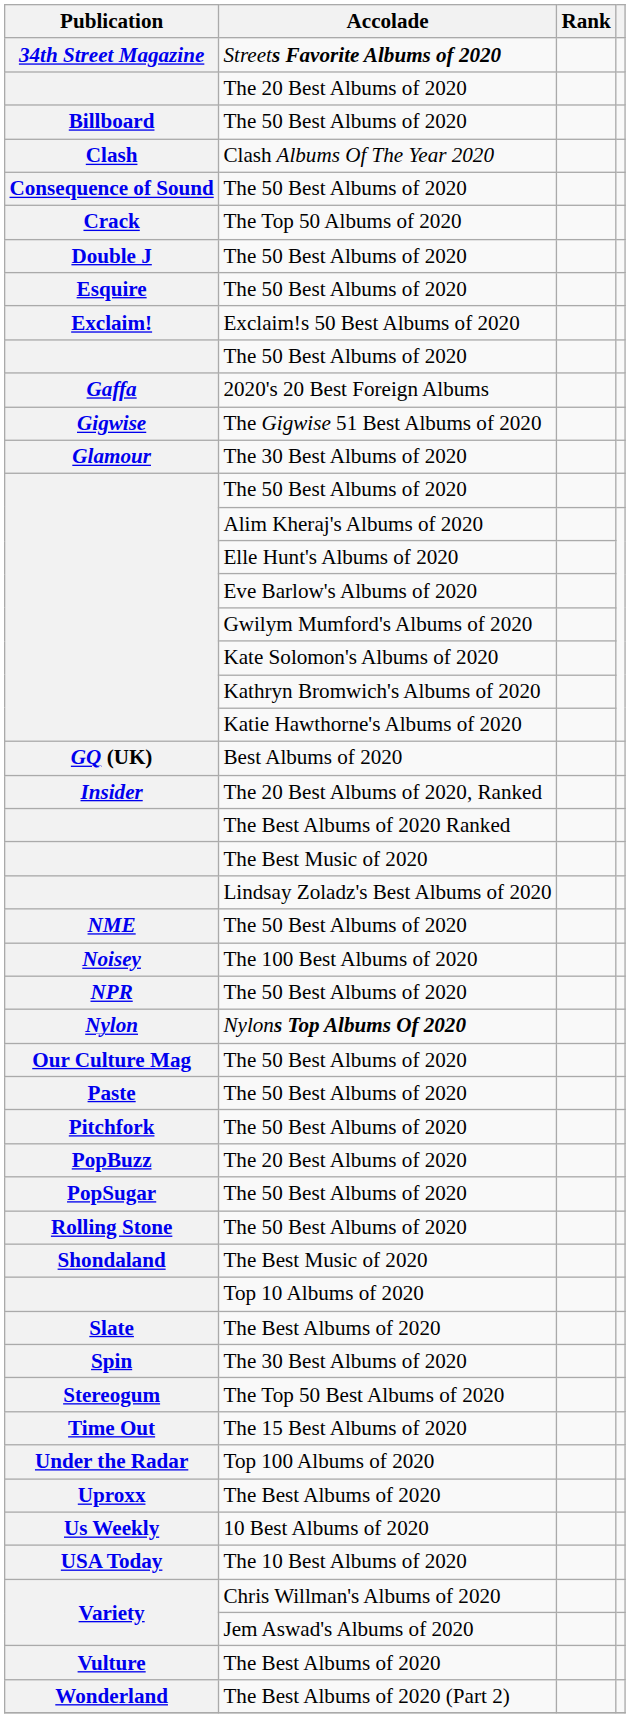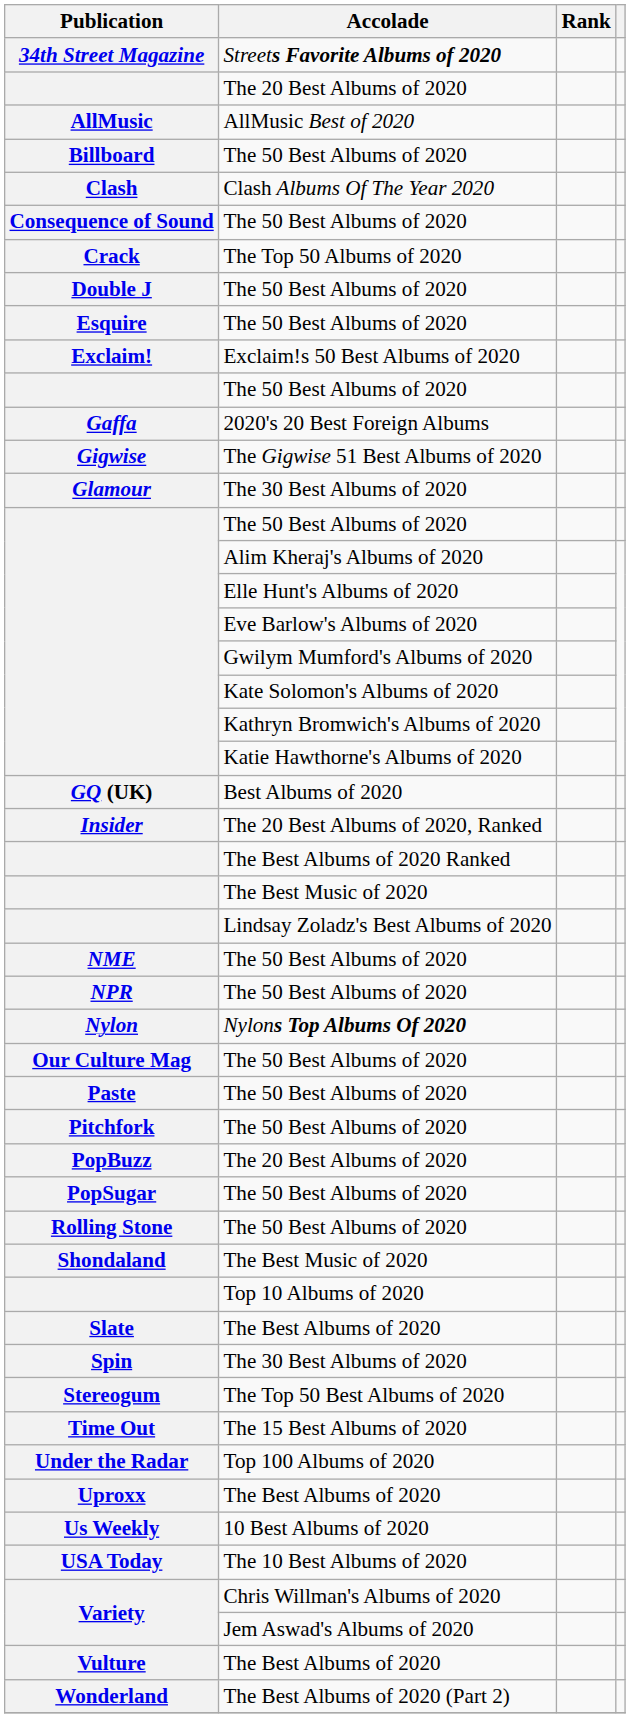 <table class="wikitable sortable plainrowheaders">
 <tr>
 <th scope="col">Publication</th>
 <th scope="col">Accolade</th>
 <th scope="col">Rank</th>
 <th scope="col" class="unsortable"></th>
 </tr>
 <tr>
 <th scope="row"><em><a href='#'>34th Street Magazine</a></em></th>
 <td><em>Street<strong>s Favorite Albums of 2020</td>
 <td></td>
 <td></td>
 </tr>
 <tr>
 <th scope="row"></th>
 <td>The 20 Best Albums of 2020</td>
+<td></td>
+<td></td>
+</tr>
+<tr>
+<th scope="row"></em><a href='#'>AllMusic</a><em></th>
+<td></em>AllMusic<em> Best of 2020</td>
 <td></td>
 <td></td>
 </tr>
 <tr>
 <th scope="row"></em><a href='#'>Billboard</a><em></th>
 <td>The 50 Best Albums of 2020</td>
 <td></td>
 <td></td>
 </tr>
 <tr>
 <th scope="row"></em><a href='#'>Clash</a><em></th>
 <td></em>Clash<em> Albums Of The Year 2020</td>
 <td></td>
 <td></td>
 </tr>
 <tr>
 <th scope="row"></em><a href='#'>Consequence of Sound</a><em></th>
 <td>The 50 Best Albums of 2020</td>
 <td></td>
 <td></td>
 </tr>
 <tr>
 <th scope="row"></em><a href='#'>Crack</a><em></th>
 <td>The Top 50 Albums of 2020</td>
 <td></td>
 <td></td>
 </tr>
 <tr>
 <th scope="row"></em><a href='#'>Double J</a><em></th>
 <td>The 50 Best Albums of 2020</td>
 <td></td>
 <td></td>
 </tr>
 <tr>
 <th scope="row"></em><a href='#'>Esquire</a><em></th>
 <td>The 50 Best Albums of 2020</td>
 <td></td>
 <td></td>
 </tr>
 <tr>
 <th scope="row"></em><a href='#'>Exclaim!</a><em></th>
 <td></em>Exclaim!</strong>s 50 Best Albums of 2020</td>
 <td></td>
 <td></td>
 </tr>
 <tr>
 <th scope="row"></th>
 <td>The 50 Best Albums of 2020</td>
 <td></td>
 <td></td>
 </tr>
 <tr>
 <th scope="row"><em><a href='#'>Gaffa</a></em></th>
 <td>2020's 20 Best Foreign Albums</td>
 <td></td>
 <td></td>
 </tr>
 <tr>
 <th scope="row"><em><a href='#'>Gigwise</a></em></th>
 <td>The <em>Gigwise</em> 51 Best Albums of 2020</td>
 <td></td>
 <td></td>
 </tr>
 <tr>
 <th scope="row"><em><a href='#'>Glamour</a></em></th>
 <td>The 30 Best Albums of 2020</td>
 <td></td>
 <td></td>
 </tr>
 <tr>
 <th scope="row" rowspan="8"></th>
 <td>The 50 Best Albums of 2020</td>
 <td></td>
 <td></td>
 </tr>
 <tr>
 <td>Alim Kheraj's Albums of 2020</td>
 <td></td>
 <td rowspan="7"></td>
 </tr>
 <tr>
 <td>Elle Hunt's Albums of 2020</td>
 <td></td>
 </tr>
 <tr>
 <td>Eve Barlow's Albums of 2020</td>
 <td></td>
 </tr>
 <tr>
 <td>Gwilym Mumford's Albums of 2020</td>
 <td></td>
 </tr>
 <tr>
 <td>Kate Solomon's Albums of 2020</td>
 <td></td>
 </tr>
 <tr>
 <td>Kathryn Bromwich's Albums of 2020</td>
 <td></td>
 </tr>
 <tr>
 <td>Katie Hawthorne's Albums of 2020</td>
 <td></td>
 </tr>
 <tr>
 <th scope="row"><em><a href='#'>GQ</a></em> (UK)</th>
 <td>Best Albums of 2020</td>
 <td></td>
 <td></td>
 </tr>
 <tr>
 <th scope="row"><em><a href='#'>Insider</a></em></th>
 <td>The 20 Best Albums of 2020, Ranked</td>
 <td></td>
 <td></td>
 </tr>
 <tr>
 <th scope="row"></th>
 <td>The Best Albums of 2020 Ranked</td>
 <td></td>
 <td></td>
 </tr>
 <tr>
 <th scope="row"></th>
 <td>The Best Music of 2020</td>
 <td></td>
 <td></td>
 </tr>
 <tr>
 <th scope="row"></th>
 <td>Lindsay Zoladz's Best Albums of 2020</td>
 <td></td>
 <td></td>
 </tr>
 <tr>
 <th scope="row"><em><a href='#'>NME</a></em></th>
 <td>The 50 Best Albums of 2020</td>
 <td></td>
 <td></td>
 </tr>
 <tr>
-<th scope="row"><em><a href='#'>Noisey</a></em></th>
-<td>The 100 Best Albums of 2020</td>
-<td></td>
-<td></td>
-</tr>
-<tr>
 <th scope="row"><em><a href='#'>NPR</a></em></th>
 <td>The 50 Best Albums of 2020</td>
 <td></td>
 <td></td>
 </tr>
 <tr>
 <th scope="row"><em><a href='#'>Nylon</a></em></th>
 <td><em>Nylon<strong>s Top Albums Of 2020</td>
 <td></td>
 <td></td>
 </tr>
 <tr>
 <th scope="row"></em><a href='#'>Our Culture Mag</a><em></th>
 <td>The 50 Best Albums of 2020</td>
 <td></td>
 <td></td>
 </tr>
 <tr>
 <th scope="row"></em><a href='#'>Paste</a><em></th>
 <td>The 50 Best Albums of 2020</td>
 <td></td>
 <td></td>
 </tr>
 <tr>
 <th scope="row"></em><a href='#'>Pitchfork</a><em></th>
 <td>The 50 Best Albums of 2020</td>
 <td></td>
 <td></td>
 </tr>
 <tr>
 <th scope="row"></em><a href='#'>PopBuzz</a><em></th>
 <td>The 20 Best Albums of 2020</td>
 <td></td>
 <td></td>
 </tr>
 <tr>
 <th scope="row"></em><a href='#'>PopSugar</a><em></th>
 <td>The 50 Best Albums of 2020</td>
 <td></td>
 <td></td>
 </tr>
 <tr>
 <th scope="row"></em><a href='#'>Rolling Stone</a><em></th>
 <td>The 50 Best Albums of 2020</td>
 <td></td>
 <td></td>
 </tr>
 <tr>
 <th scope="row"></em><a href='#'>Shondaland</a><em></th>
 <td>The Best Music of 2020</td>
 <td></td>
 <td></td>
 </tr>
 <tr>
 <th scope="row"></th>
 <td>Top 10 Albums of 2020</td>
 <td></td>
 <td></td>
 </tr>
 <tr>
 <th scope="row"></em><a href='#'>Slate</a><em></th>
 <td>The Best Albums of 2020</td>
 <td></td>
 <td></td>
 </tr>
 <tr>
 <th scope="row"></em><a href='#'>Spin</a><em></th>
 <td>The 30 Best Albums of 2020</td>
 <td></td>
 <td></td>
 </tr>
 <tr>
 <th scope="row"></em><a href='#'>Stereogum</a><em></th>
 <td>The Top 50 Best Albums of 2020</td>
 <td></td>
 <td></td>
 </tr>
 <tr>
 <th scope="row"></em><a href='#'>Time Out</a><em></th>
 <td>The 15 Best Albums of 2020</td>
 <td></td>
 <td></td>
 </tr>
 <tr>
 <th scope="row"></em><a href='#'>Under the Radar</a><em></th>
 <td>Top 100 Albums of 2020</td>
 <td></td>
 <td></td>
 </tr>
 <tr>
 <th scope="row"></em><a href='#'>Uproxx</a><em></th>
 <td>The Best Albums of 2020</td>
 <td></td>
 <td></td>
 </tr>
 <tr>
 <th scope="row"></em><a href='#'>Us Weekly</a><em></th>
 <td>10 Best Albums of 2020</td>
 <td></td>
 <td></td>
 </tr>
 <tr>
 <th scope="row"></em><a href='#'>USA Today</a><em></th>
 <td>The 10 Best Albums of 2020</td>
 <td></td>
 <td></td>
 </tr>
 <tr>
 <th scope="row" rowspan="2"></em><a href='#'>Variety</a><em></th>
 <td>Chris Willman's Albums of 2020</td>
 <td></td>
 <td></td>
 </tr>
 <tr>
 <td>Jem Aswad's Albums of 2020</td>
 <td></td>
 <td></td>
 </tr>
 <tr>
 <th scope="row"></em><a href='#'>Vulture</a><em></th>
 <td>The Best Albums of 2020</td>
 <td></td>
 <td></td>
 </tr>
 <tr>
 <th scope="row"></em><a href='#'>Wonderland</a><em></th>
 <td>The Best Albums of 2020 (Part 2)</td>
 <td></td>
 <td></td>
 </tr>
 <tr>
 </tr>
 </table>
